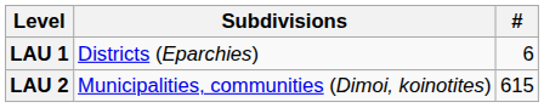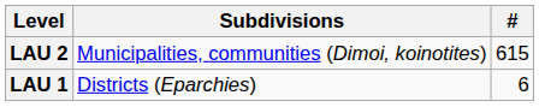 <table class="wikitable">
 <tr>
 <th>Level</th>
 <th>Subdivisions</th>
 <th>#</th>
 </tr>
 <tr>
+<th>LAU 2</th>
+<td><a href='#'>Municipalities, communities</a> (<em>Dimoi, koinotites</em>)</td>
+<td align="right">615</td>
+</tr>
+<tr>
 <th>LAU 1</th>
 <td><a href='#'>Districts</a> (<em>Eparchies</em>)</td>
 <td align="right">6</td>
 </tr>
-<tr>
-<th>LAU 2</th>
-<td><a href='#'>Municipalities, communities</a> (<em>Dimoi, koinotites</em>)</td>
-<td align="right">615</td>
-</tr>
 </table>
